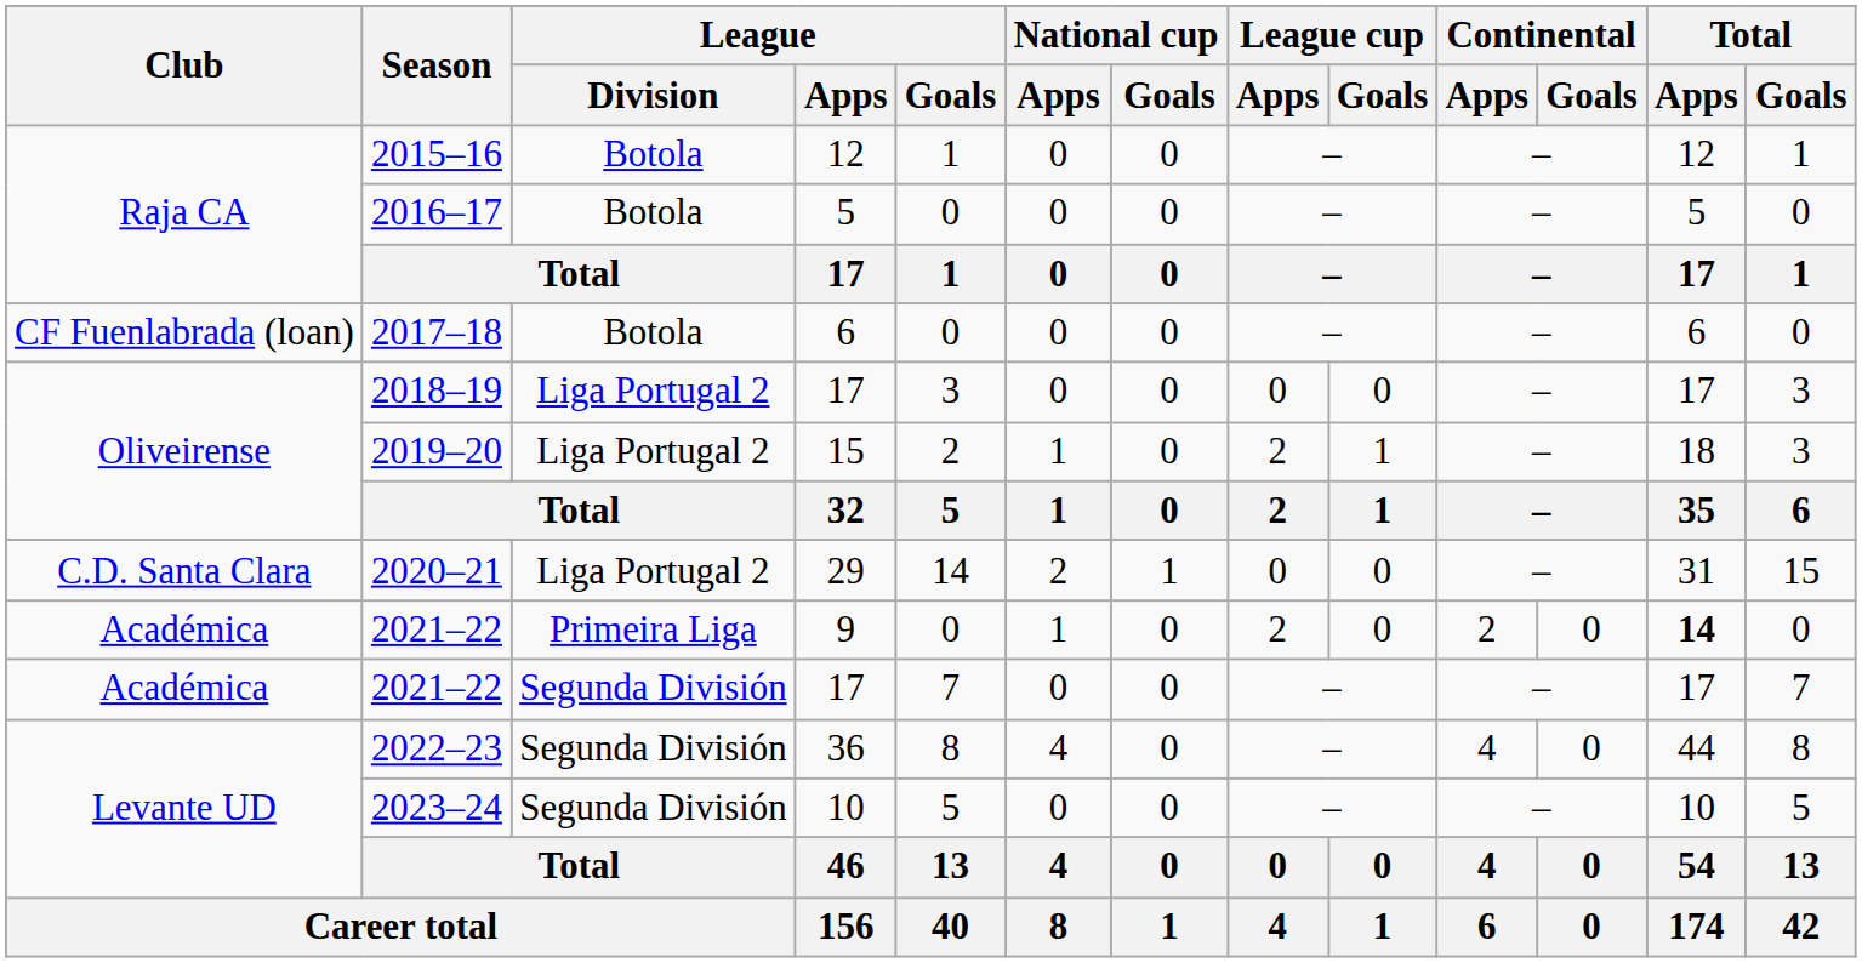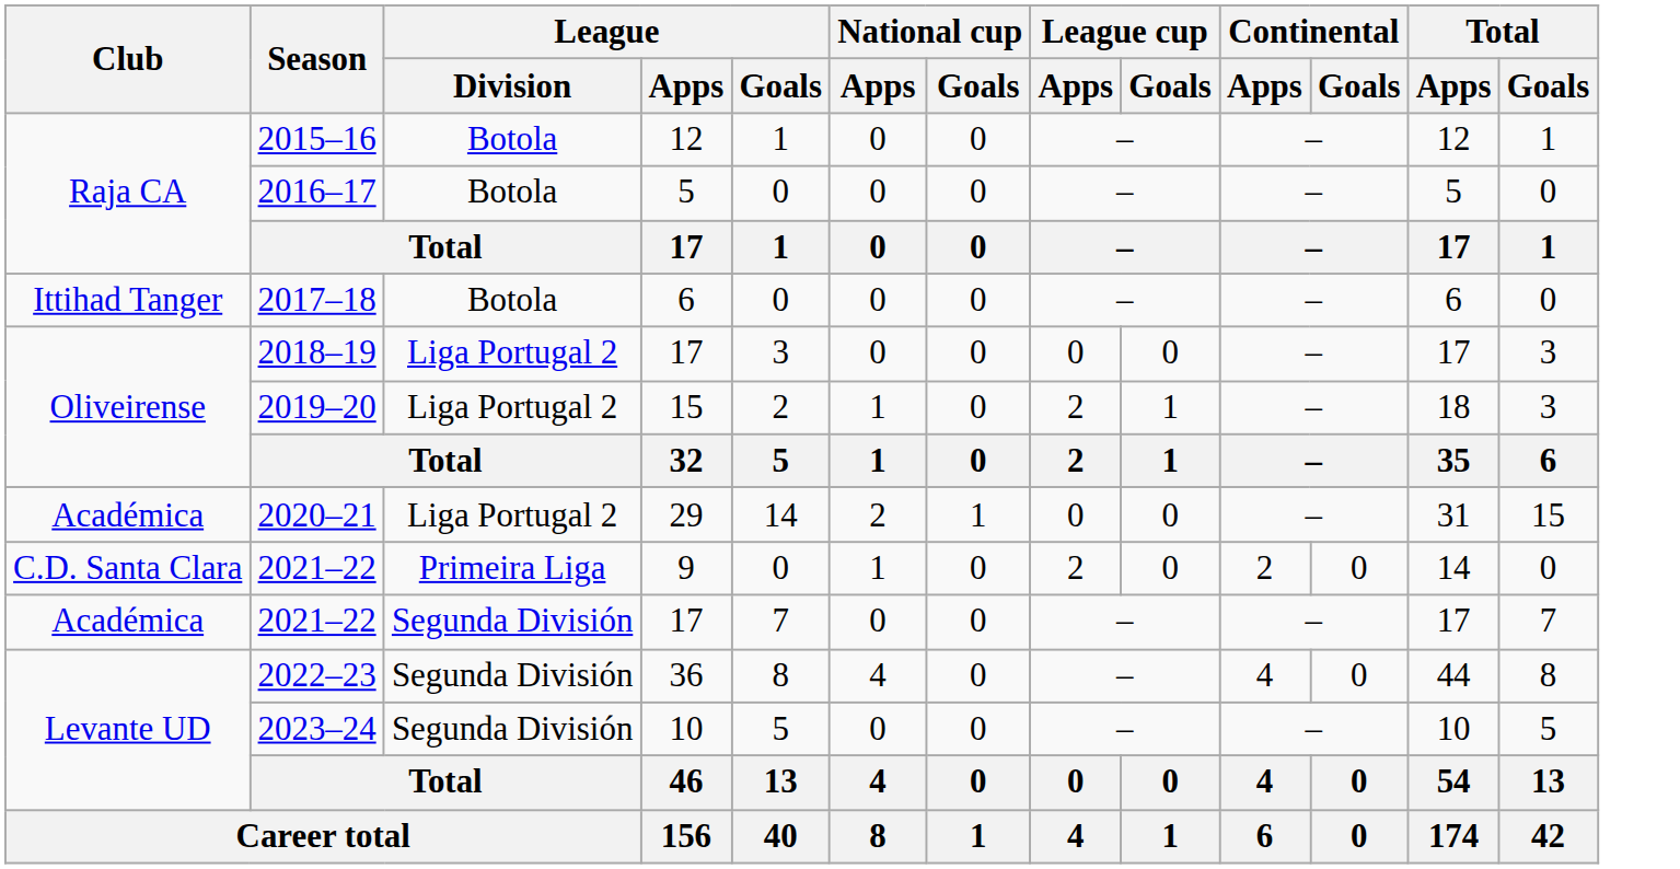 <table class="wikitable" style="text-align: center">
 <tr>
 <th rowspan="2">Club</th>
 <th rowspan="2">Season</th>
 <th colspan="3">League</th>
 <th colspan="2">National cup</th>
 <th colspan="2">League cup</th>
 <th colspan="2">Continental</th>
 <th colspan="2">Total</th>
 </tr>
 <tr>
 <th>Division</th>
 <th>Apps</th>
 <th>Goals</th>
 <th>Apps</th>
 <th>Goals</th>
 <th>Apps</th>
 <th>Goals</th>
 <th>Apps</th>
 <th>Goals</th>
 <th>Apps</th>
 <th>Goals</th>
 </tr>
 <tr>
 <td rowspan="3"><a href='#'>Raja CA</a></td>
 <td><a href='#'>2015–16</a></td>
 <td><a href='#'>Botola</a></td>
 <td>12</td>
 <td>1</td>
 <td>0</td>
 <td>0</td>
 <td colspan="2">–</td>
 <td colspan="2">–</td>
 <td>12</td>
 <td>1</td>
 </tr>
 <tr>
 <td><a href='#'>2016–17</a></td>
 <td>Botola</td>
 <td>5</td>
 <td>0</td>
 <td>0</td>
 <td>0</td>
 <td colspan="2">–</td>
 <td colspan="2">–</td>
 <td>5</td>
 <td>0</td>
 </tr>
 <tr>
 <th colspan="2">Total</th>
 <th>17</th>
 <th>1</th>
 <th>0</th>
 <th>0</th>
 <th colspan="2">–</th>
 <th colspan="2">–</th>
 <th>17</th>
 <th>1</th>
 </tr>
 <tr>
-<td><a href='#'>CF Fuenlabrada</a> (loan)</td>
+<td><a href='#'>Ittihad Tanger</a></td>
 <td><a href='#'>2017–18</a></td>
 <td>Botola</td>
 <td>6</td>
 <td>0</td>
 <td>0</td>
 <td>0</td>
 <td colspan="2">–</td>
 <td colspan="2">–</td>
 <td>6</td>
 <td>0</td>
 </tr>
 <tr>
 <td rowspan="3"><a href='#'>Oliveirense</a></td>
 <td><a href='#'>2018–19</a></td>
 <td><a href='#'>Liga Portugal 2</a></td>
 <td>17</td>
 <td>3</td>
 <td>0</td>
 <td>0</td>
 <td>0</td>
 <td>0</td>
 <td colspan="2">–</td>
 <td>17</td>
 <td>3</td>
 </tr>
 <tr>
 <td><a href='#'>2019–20</a></td>
 <td>Liga Portugal 2</td>
 <td>15</td>
 <td>2</td>
 <td>1</td>
 <td>0</td>
 <td>2</td>
 <td>1</td>
 <td colspan="2">–</td>
 <td>18</td>
 <td>3</td>
 </tr>
 <tr>
 <th colspan="2">Total</th>
 <th>32</th>
 <th>5</th>
 <th>1</th>
 <th>0</th>
 <th>2</th>
 <th>1</th>
 <th colspan="2">–</th>
 <th>35</th>
 <th>6</th>
 </tr>
 <tr>
-<td><a href='#'>C.D. Santa Clara</a></td>
+<td><a href='#'>Académica</a></td>
 <td><a href='#'>2020–21</a></td>
 <td>Liga Portugal 2</td>
 <td>29</td>
 <td>14</td>
 <td>2</td>
 <td>1</td>
 <td>0</td>
 <td>0</td>
 <td colspan="2">–</td>
 <td>31</td>
 <td>15</td>
 </tr>
 <tr>
-<td><a href='#'>Académica</a></td>
+<td><a href='#'>C.D. Santa Clara</a></td>
 <td><a href='#'>2021–22</a></td>
 <td><a href='#'>Primeira Liga</a></td>
 <td>9</td>
 <td>0</td>
 <td>1</td>
 <td>0</td>
 <td>2</td>
 <td>0</td>
 <td>2</td>
 <td>0</td>
-<td><strong>14</strong></td>
+<td>14</td>
 <td>0</td>
 </tr>
 <tr>
 <td><a href='#'>Académica</a></td>
 <td><a href='#'>2021–22</a></td>
 <td><a href='#'>Segunda División</a></td>
 <td>17</td>
 <td>7</td>
 <td>0</td>
 <td>0</td>
 <td colspan="2">–</td>
 <td colspan="2">–</td>
 <td>17</td>
 <td>7</td>
 </tr>
 <tr>
 <td rowspan="3"><a href='#'>Levante UD</a></td>
 <td><a href='#'>2022–23</a></td>
 <td>Segunda División</td>
 <td>36</td>
 <td>8</td>
 <td>4</td>
 <td>0</td>
 <td colspan="2">–</td>
 <td>4</td>
 <td>0</td>
 <td>44</td>
 <td>8</td>
 </tr>
 <tr>
 <td><a href='#'>2023–24</a></td>
 <td>Segunda División</td>
 <td>10</td>
 <td>5</td>
 <td>0</td>
 <td>0</td>
 <td colspan="2">–</td>
 <td colspan="2">–</td>
 <td>10</td>
 <td>5</td>
 </tr>
 <tr>
 <th colspan="2">Total</th>
 <th>46</th>
 <th>13</th>
 <th>4</th>
 <th>0</th>
 <th>0</th>
 <th>0</th>
 <th>4</th>
 <th>0</th>
 <th>54</th>
 <th>13</th>
 </tr>
 <tr>
 <th colspan="3">Career total</th>
 <th>156</th>
 <th>40</th>
 <th>8</th>
 <th>1</th>
 <th>4</th>
 <th>1</th>
 <th>6</th>
 <th>0</th>
 <th>174</th>
 <th>42</th>
 </tr>
 </table>
